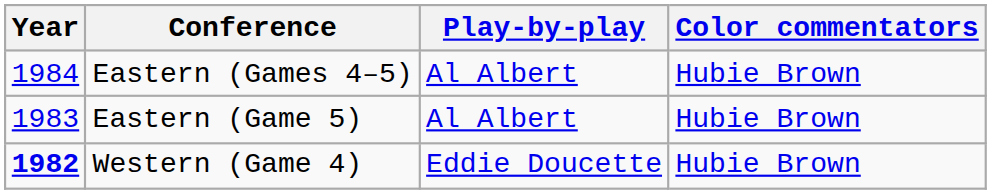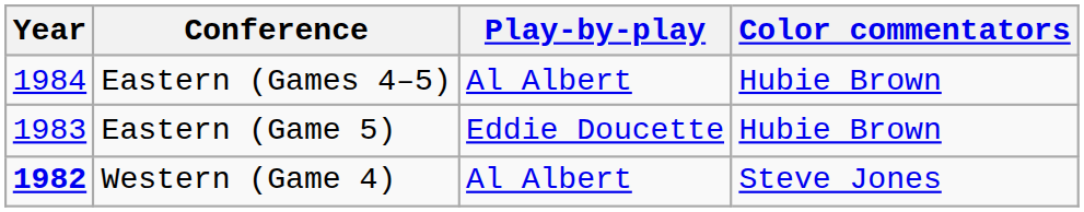 <table class="wikitable">
 <tr>
 <th>Year</th>
 <th>Conference</th>
 <th><a href='#'>Play-by-play</a></th>
 <th><a href='#'>Color commentators</a></th>
 </tr>
 <tr>
 <td><a href='#'>1984</a></td>
 <td>Eastern (Games 4–5)</td>
 <td><a href='#'>Al Albert</a></td>
 <td><a href='#'>Hubie Brown</a></td>
 </tr>
 <tr>
 <td><a href='#'>1983</a></td>
 <td>Eastern (Game 5)</td>
-<td><a href='#'>Al Albert</a></td>
+<td><a href='#'>Eddie Doucette</a></td>
 <td><a href='#'>Hubie Brown</a></td>
 </tr>
 <tr>
 <td><strong><a href='#'>1982</a></strong></td>
 <td>Western (Game 4)</td>
-<td><a href='#'>Eddie Doucette</a></td>
-<td><a href='#'>Hubie Brown</a></td>
+<td><a href='#'>Al Albert</a></td>
+<td><a href='#'>Steve Jones</a></td>
 </tr>
 </table>
